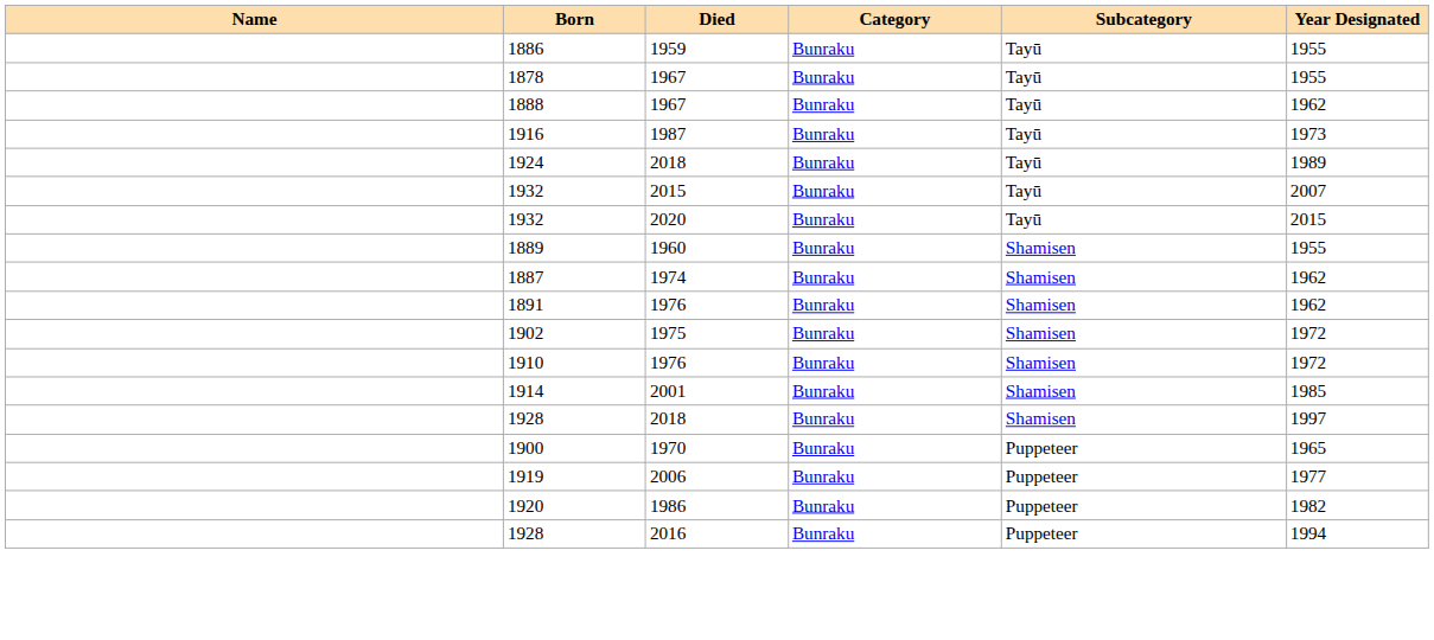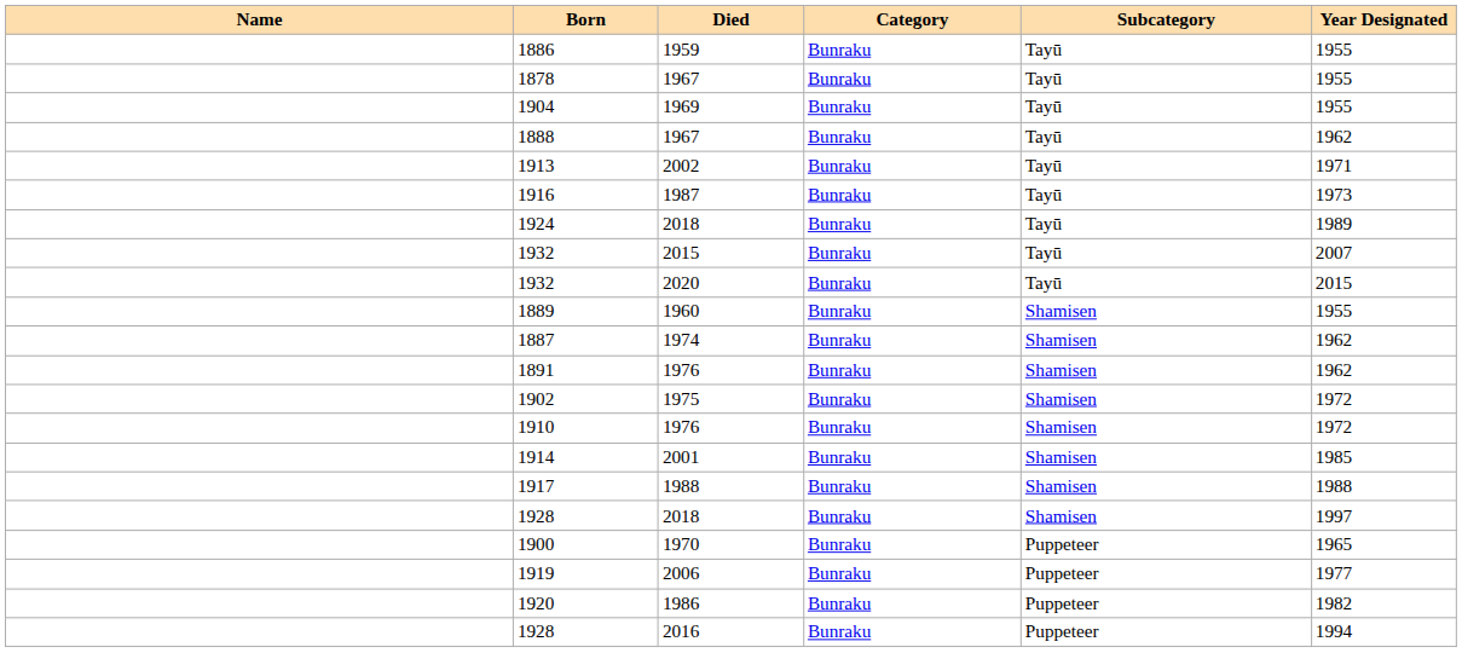 <table class="wikitable sortable"  width="100%" style="background:#ffffff;">
 <tr>
 <th width="35%" align="left" style="background:#ffdead;">Name</th>
 <th width="10%" align="left" style="background:#ffdead;">Born</th>
 <th width="10%" align="left" style="background:#ffdead;">Died</th>
 <th width="15%" align="left" style="background:#ffdead;">Category</th>
 <th width="20%" align="left" style="background:#ffdead;">Subcategory</th>
 <th width="10%" align="left" style="background:#ffdead;">Year Designated</th>
 </tr>
 <tr>
 <td></td>
 <td>1886</td>
 <td>1959</td>
 <td><a href='#'>Bunraku</a></td>
 <td>Tayū</td>
 <td>1955</td>
 </tr>
 <tr>
 <td></td>
 <td>1878</td>
 <td>1967</td>
 <td><a href='#'>Bunraku</a></td>
 <td>Tayū</td>
 <td>1955</td>
 </tr>
 <tr>
 <td></td>
+<td>1904</td>
+<td>1969</td>
+<td><a href='#'>Bunraku</a></td>
+<td>Tayū</td>
+<td>1955</td>
+</tr>
+<tr>
+<td></td>
 <td>1888</td>
 <td>1967</td>
 <td><a href='#'>Bunraku</a></td>
 <td>Tayū</td>
 <td>1962</td>
+</tr>
+<tr>
+<td></td>
+<td>1913</td>
+<td>2002</td>
+<td><a href='#'>Bunraku</a></td>
+<td>Tayū</td>
+<td>1971</td>
 </tr>
 <tr>
 <td></td>
 <td>1916</td>
 <td>1987</td>
 <td><a href='#'>Bunraku</a></td>
 <td>Tayū</td>
 <td>1973</td>
 </tr>
 <tr>
 <td></td>
 <td>1924</td>
 <td>2018</td>
 <td><a href='#'>Bunraku</a></td>
 <td>Tayū</td>
 <td>1989</td>
 </tr>
 <tr>
 <td></td>
 <td>1932</td>
 <td>2015</td>
 <td><a href='#'>Bunraku</a></td>
 <td>Tayū</td>
 <td>2007</td>
 </tr>
 <tr>
 <td></td>
 <td>1932</td>
 <td>2020</td>
 <td><a href='#'>Bunraku</a></td>
 <td>Tayū</td>
 <td>2015</td>
 </tr>
 <tr>
 <td></td>
 <td>1889</td>
 <td>1960</td>
 <td><a href='#'>Bunraku</a></td>
 <td><a href='#'>Shamisen</a></td>
 <td>1955</td>
 </tr>
 <tr>
 <td></td>
 <td>1887</td>
 <td>1974</td>
 <td><a href='#'>Bunraku</a></td>
 <td><a href='#'>Shamisen</a></td>
 <td>1962</td>
 </tr>
 <tr>
 <td></td>
 <td>1891</td>
 <td>1976</td>
 <td><a href='#'>Bunraku</a></td>
 <td><a href='#'>Shamisen</a></td>
 <td>1962</td>
 </tr>
 <tr>
 <td></td>
 <td>1902</td>
 <td>1975</td>
 <td><a href='#'>Bunraku</a></td>
 <td><a href='#'>Shamisen</a></td>
 <td>1972</td>
 </tr>
 <tr>
 <td></td>
 <td>1910</td>
 <td>1976</td>
 <td><a href='#'>Bunraku</a></td>
 <td><a href='#'>Shamisen</a></td>
 <td>1972</td>
 </tr>
 <tr>
 <td></td>
 <td>1914</td>
 <td>2001</td>
 <td><a href='#'>Bunraku</a></td>
 <td><a href='#'>Shamisen</a></td>
 <td>1985</td>
 </tr>
 <tr>
 <td></td>
+<td>1917</td>
+<td>1988</td>
+<td><a href='#'>Bunraku</a></td>
+<td><a href='#'>Shamisen</a></td>
+<td>1988</td>
+</tr>
+<tr>
+<td></td>
 <td>1928</td>
 <td>2018</td>
 <td><a href='#'>Bunraku</a></td>
 <td><a href='#'>Shamisen</a></td>
 <td>1997</td>
 </tr>
 <tr>
 <td></td>
 <td>1900</td>
 <td>1970</td>
 <td><a href='#'>Bunraku</a></td>
 <td>Puppeteer</td>
 <td>1965</td>
 </tr>
 <tr>
 <td></td>
 <td>1919</td>
 <td>2006</td>
 <td><a href='#'>Bunraku</a></td>
 <td>Puppeteer</td>
 <td>1977</td>
 </tr>
 <tr>
 <td></td>
 <td>1920</td>
 <td>1986</td>
 <td><a href='#'>Bunraku</a></td>
 <td>Puppeteer</td>
 <td>1982</td>
 </tr>
 <tr>
 <td></td>
 <td>1928</td>
 <td>2016</td>
 <td><a href='#'>Bunraku</a></td>
 <td>Puppeteer</td>
 <td>1994</td>
 </tr>
 </table>
